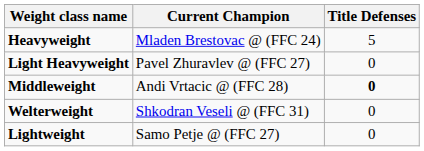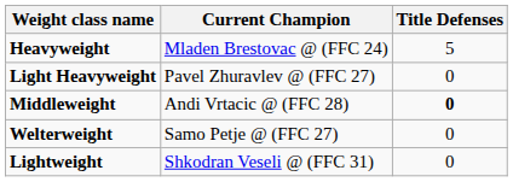 <table class="wikitable">
 <tr>
 <th>Weight class name</th>
 <th>Current Champion</th>
 <th>Title Defenses</th>
 </tr>
 <tr>
 <td><strong>Heavyweight</strong></td>
 <td><a href='#'>Mladen Brestovac</a> @ (FFC 24)</td>
 <td align=center>5</td>
 </tr>
 <tr>
 <td><strong>Light Heavyweight</strong></td>
 <td>Pavel Zhuravlev @ (FFC 27)</td>
 <td align=center>0</td>
 </tr>
 <tr>
 <td><strong>Middleweight</strong></td>
 <td>Andi Vrtacic @ (FFC 28)</td>
 <td align=center><strong>0</strong></td>
 </tr>
 <tr>
 <td><strong>Welterweight</strong></td>
-<td><a href='#'>Shkodran Veseli</a> @ (FFC 31)</td>
+<td>Samo Petje @ (FFC 27)</td>
 <td align=center>0</td>
 </tr>
 <tr>
 <td><strong>Lightweight</strong></td>
-<td>Samo Petje @ (FFC 27)</td>
+<td><a href='#'>Shkodran Veseli</a> @ (FFC 31)</td>
 <td align=center>0</td>
 </tr>
 </table>
